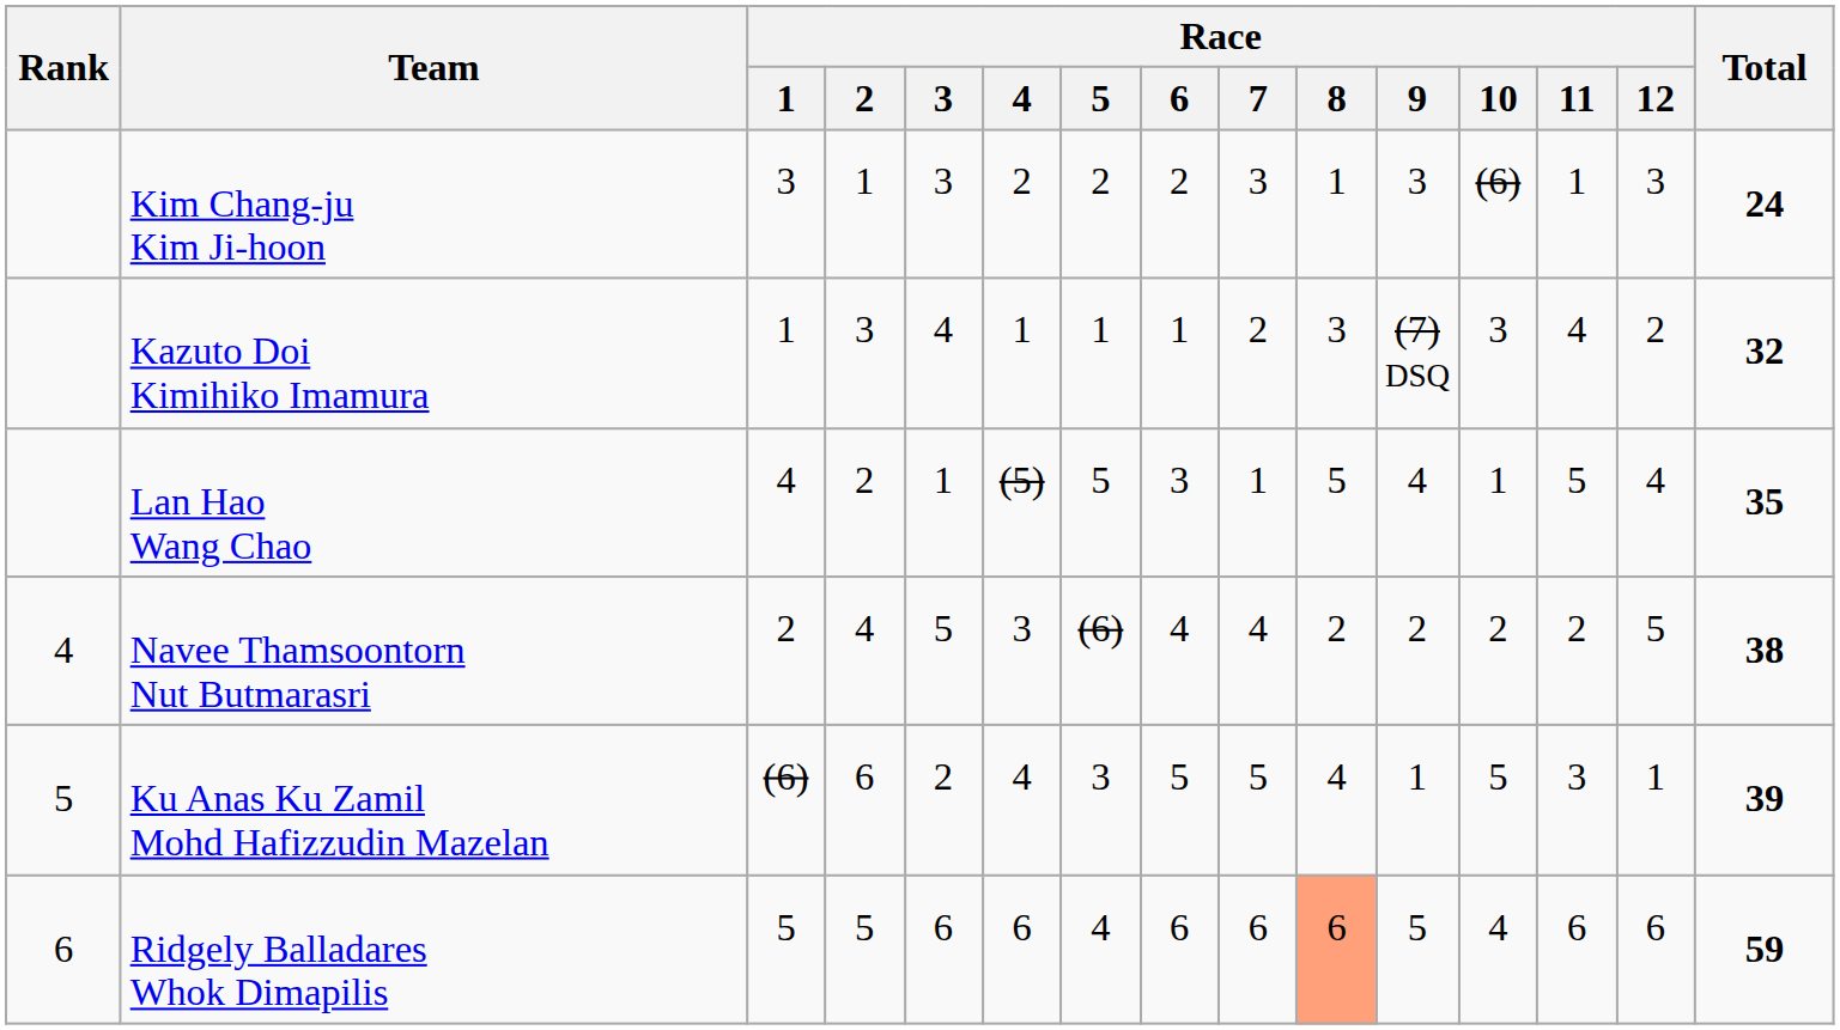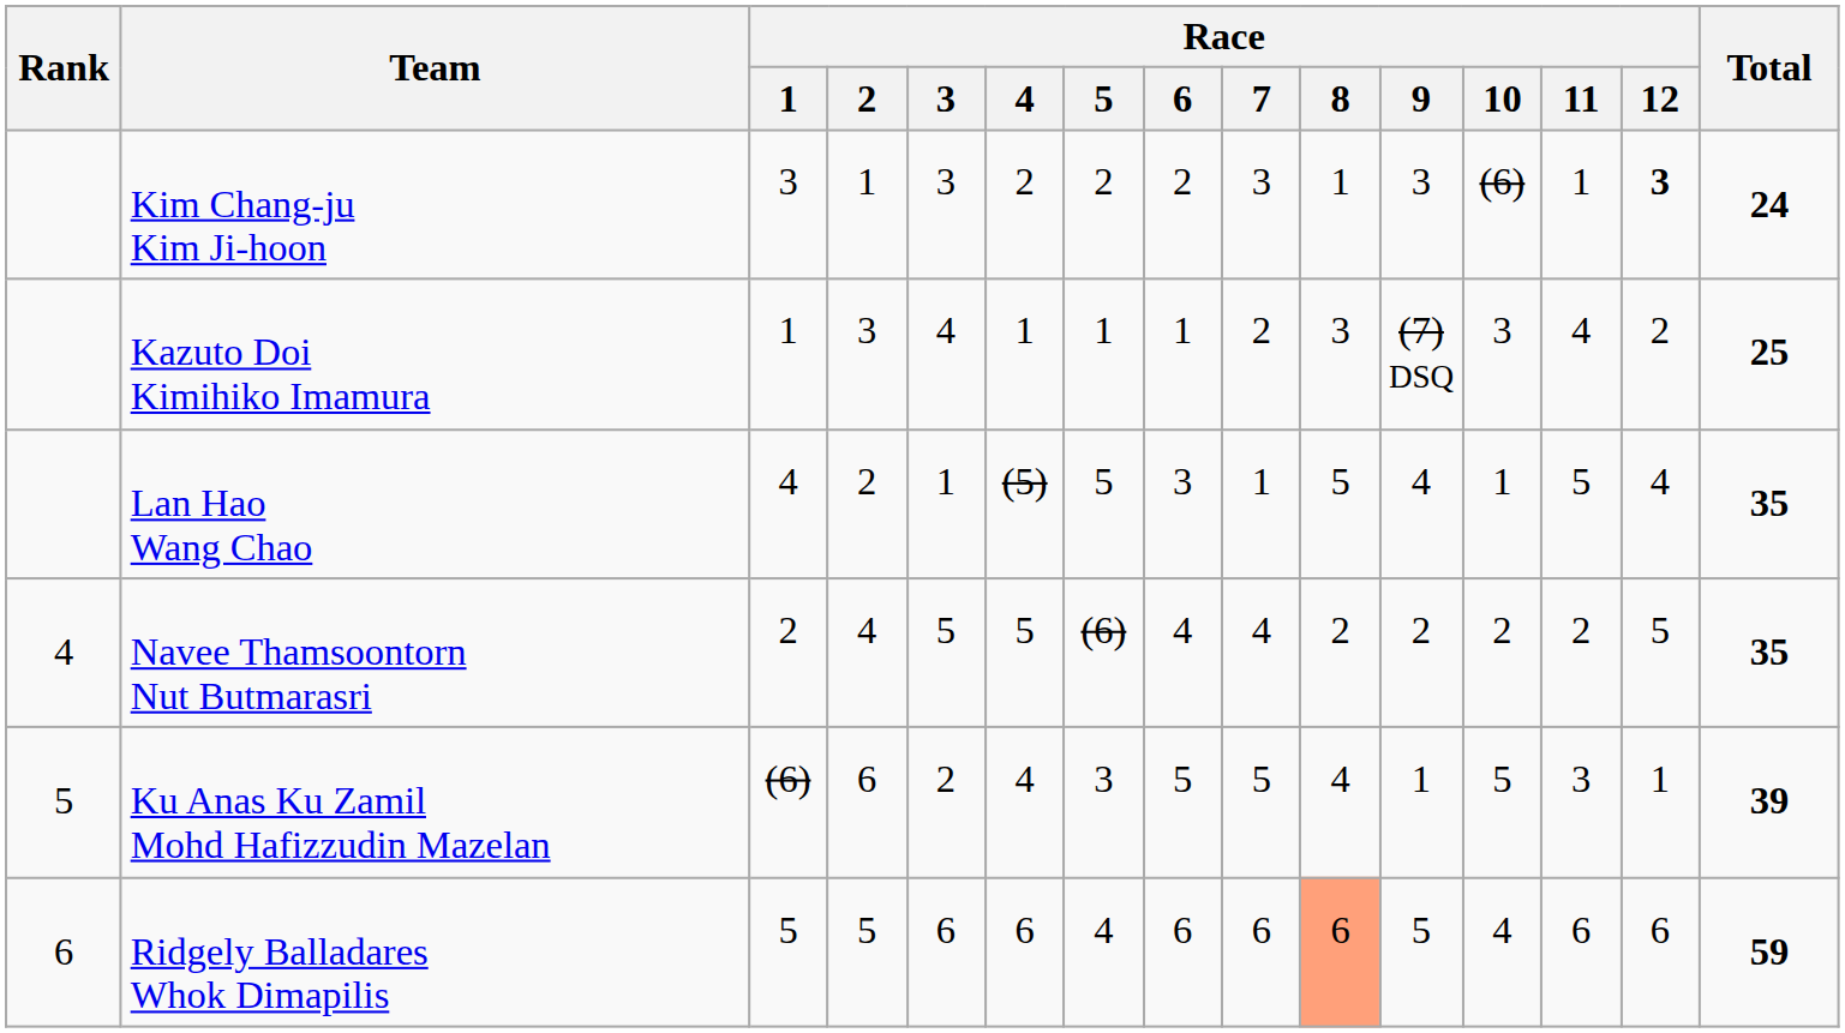 <table | class="wikitable" style="text-align:center">
 <tr>
 <th rowspan="2" width=40>Rank</th>
 <th rowspan="2" width=250>Team</th>
 <th colspan="12">Race</th>
 <th rowspan="2" width=50>Total</th>
 </tr>
 <tr>
 <th width=25>1</th>
 <th width=25>2</th>
 <th width=25>3</th>
 <th width=25>4</th>
 <th width=25>5</th>
 <th width=25>6</th>
 <th width=25>7</th>
 <th width=25>8</th>
 <th width=25>9</th>
 <th width=25>10</th>
 <th width=25>11</th>
 <th width=25>12</th>
 </tr>
 <tr>
 <td></td>
 <td align=left><br><a href='#'>Kim Chang-ju</a><br><a href='#'>Kim Ji-hoon</a></td>
 <td>3<br> </td>
 <td>1<br> </td>
 <td>3<br> </td>
 <td>2<br> </td>
 <td>2<br> </td>
 <td>2<br> </td>
 <td>3<br> </td>
 <td>1<br> </td>
 <td>3<br> </td>
 <td><s>(6)</s><br> </td>
 <td>1<br> </td>
-<td>3<br> </td>
+<td><strong>3<br> </strong></td>
 <td><strong>24</strong></td>
 </tr>
 <tr>
 <td></td>
 <td align=left><br><a href='#'>Kazuto Doi</a><br><a href='#'>Kimihiko Imamura</a></td>
 <td>1<br> </td>
 <td>3<br> </td>
 <td>4<br> </td>
 <td>1<br> </td>
 <td>1<br> </td>
 <td>1<br> </td>
 <td>2<br> </td>
 <td>3<br> </td>
 <td><s>(7)</s><br><small>DSQ</small></td>
 <td>3<br> </td>
 <td>4<br> </td>
 <td>2<br> </td>
-<td><strong>32</strong></td>
+<td><strong>25</strong></td>
 </tr>
 <tr>
 <td></td>
 <td align=left><br><a href='#'>Lan Hao</a><br><a href='#'>Wang Chao</a></td>
 <td>4<br> </td>
 <td>2<br> </td>
 <td>1<br> </td>
 <td><s>(5)</s><br> </td>
 <td>5<br> </td>
 <td>3<br> </td>
 <td>1<br> </td>
 <td>5<br> </td>
 <td>4<br> </td>
 <td>1<br> </td>
 <td>5<br> </td>
 <td>4<br> </td>
 <td><strong>35</strong></td>
 </tr>
 <tr>
 <td>4</td>
 <td align=left><br><a href='#'>Navee Thamsoontorn</a><br><a href='#'>Nut Butmarasri</a></td>
 <td>2<br> </td>
 <td>4<br> </td>
 <td>5<br> </td>
-<td>3<br> </td>
+<td>5<br> </td>
 <td><s>(6)</s><br> </td>
 <td>4<br> </td>
 <td>4<br> </td>
 <td>2<br> </td>
 <td>2<br> </td>
 <td>2<br> </td>
 <td>2<br> </td>
 <td>5<br> </td>
-<td><strong>38</strong></td>
+<td><strong>35</strong></td>
 </tr>
 <tr>
 <td>5</td>
 <td align=left><br><a href='#'>Ku Anas Ku Zamil</a><br><a href='#'>Mohd Hafizzudin Mazelan</a></td>
 <td><s>(6)</s><br> </td>
 <td>6<br> </td>
 <td>2<br> </td>
 <td>4<br> </td>
 <td>3<br> </td>
 <td>5<br> </td>
 <td>5<br> </td>
 <td>4<br> </td>
 <td>1<br> </td>
 <td>5<br> </td>
 <td>3<br> </td>
 <td>1<br> </td>
 <td><strong>39</strong></td>
 </tr>
 <tr>
 <td>6</td>
 <td align=left><br><a href='#'>Ridgely Balladares</a><br><a href='#'>Whok Dimapilis</a></td>
 <td>5<br> </td>
 <td>5<br> </td>
 <td>6<br> </td>
 <td>6<br> </td>
 <td>4<br> </td>
 <td>6<br> </td>
 <td>6<br> </td>
 <td style="background: lightsalmon;">6<br> </td>
 <td>5<br> </td>
 <td>4<br> </td>
 <td>6<br> </td>
 <td>6<br> </td>
 <td><strong>59</strong></td>
 </tr>
 </table>
